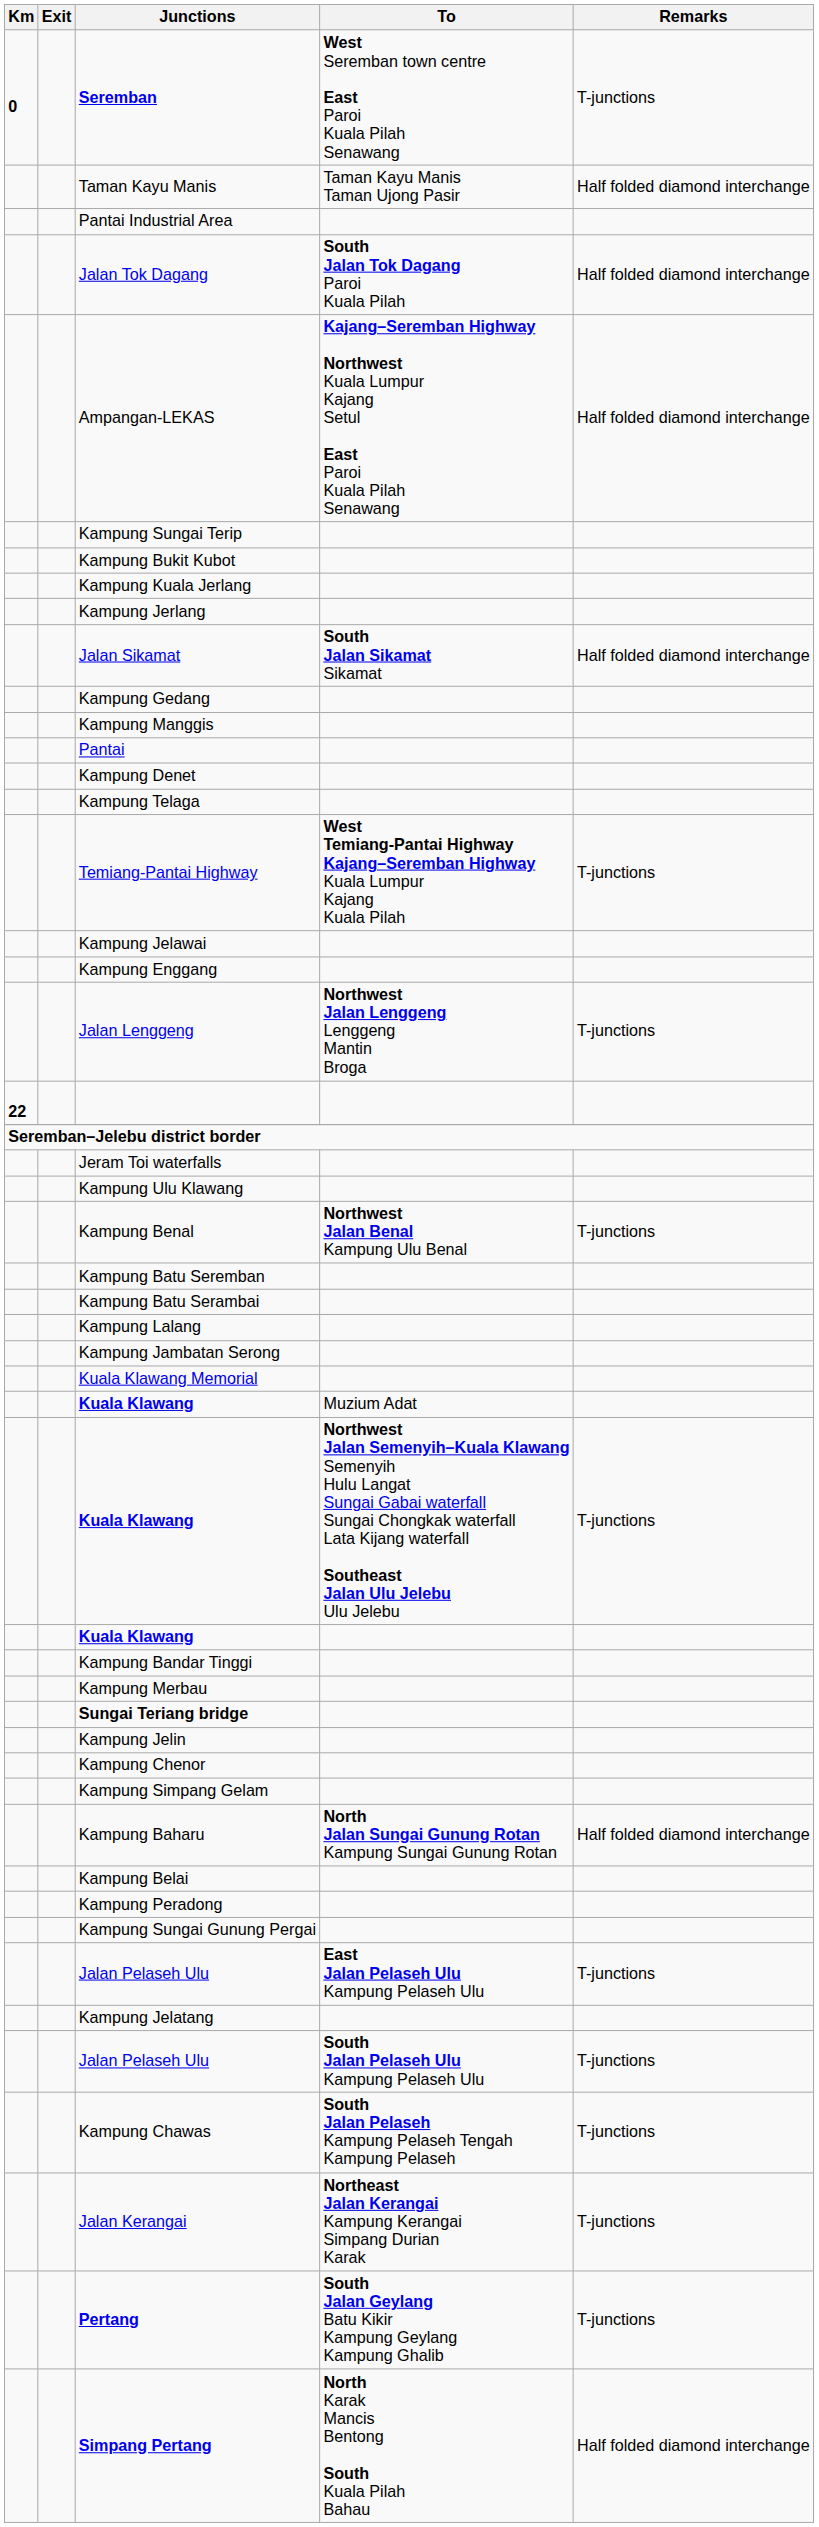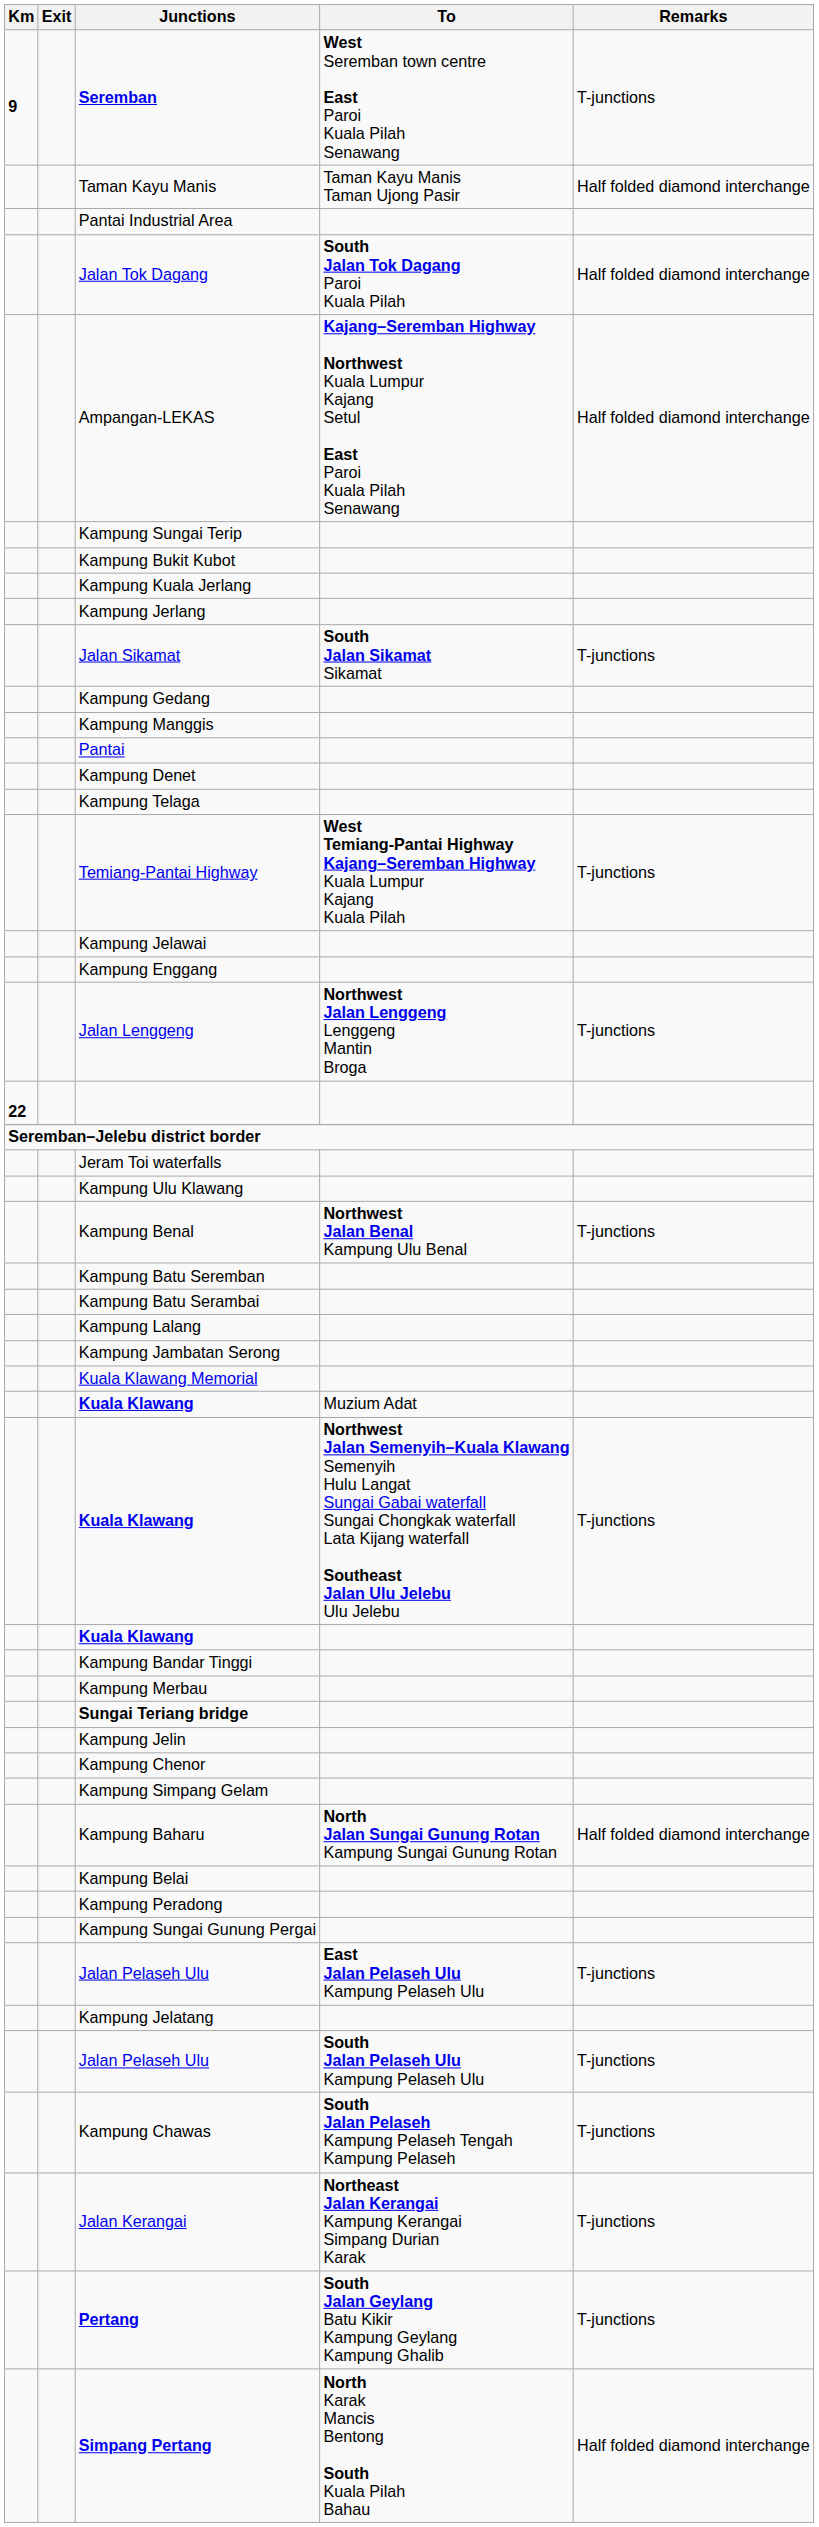 <table class="wikitable">
 <tr>
 <th>Km</th>
 <th>Exit</th>
 <th>Junctions</th>
 <th>To</th>
 <th>Remarks</th>
 </tr>
 <tr>
-<td><br><strong>0</strong></td>
+<td><br><strong>9</strong></td>
 <td></td>
 <td><strong><a href='#'>Seremban</a></strong></td>
 <td><strong>West</strong><br> Seremban town centre<br><br><strong>East</strong><br> Paroi<br> Kuala Pilah<br> Senawang</td>
 <td>T-junctions</td>
 </tr>
 <tr>
 <td></td>
 <td></td>
 <td>Taman Kayu Manis</td>
 <td>Taman Kayu Manis<br>Taman Ujong Pasir</td>
 <td>Half folded diamond interchange</td>
 </tr>
 <tr>
 <td></td>
 <td></td>
 <td>Pantai Industrial Area</td>
 <td></td>
 <td></td>
 </tr>
 <tr>
 <td></td>
 <td></td>
 <td><a href='#'>Jalan Tok Dagang</a></td>
 <td><strong>South</strong><br> <strong><a href='#'>Jalan Tok Dagang</a></strong><br> Paroi<br> Kuala Pilah</td>
 <td>Half folded diamond interchange</td>
 </tr>
 <tr>
 <td></td>
 <td></td>
 <td>Ampangan-LEKAS</td>
 <td> <strong><a href='#'>Kajang–Seremban Highway</a></strong><br><br><strong>Northwest</strong><br>Kuala Lumpur<br>Kajang<br>Setul<br><br><strong>East</strong><br>Paroi<br>Kuala Pilah<br>Senawang</td>
 <td>Half folded diamond interchange</td>
 </tr>
 <tr>
 <td></td>
 <td></td>
 <td>Kampung Sungai Terip</td>
 <td></td>
 <td></td>
 </tr>
 <tr>
 <td></td>
 <td></td>
 <td>Kampung Bukit Kubot</td>
 <td></td>
 <td></td>
 </tr>
 <tr>
 <td></td>
 <td></td>
 <td>Kampung Kuala Jerlang</td>
 <td></td>
 <td></td>
 </tr>
 <tr>
 <td></td>
 <td></td>
 <td>Kampung Jerlang</td>
 <td></td>
 <td></td>
 </tr>
 <tr>
 <td></td>
 <td></td>
 <td><a href='#'>Jalan Sikamat</a></td>
 <td><strong>South</strong><br> <strong><a href='#'>Jalan Sikamat</a></strong><br>Sikamat</td>
-<td>Half folded diamond interchange</td>
+<td>T-junctions</td>
 </tr>
 <tr>
 <td></td>
 <td></td>
 <td>Kampung Gedang</td>
 <td></td>
 <td></td>
 </tr>
 <tr>
 <td></td>
 <td></td>
 <td>Kampung Manggis</td>
 <td></td>
 <td></td>
 </tr>
 <tr>
 <td></td>
 <td></td>
 <td><a href='#'>Pantai</a></td>
 <td></td>
 <td></td>
 </tr>
 <tr>
 <td></td>
 <td></td>
 <td>Kampung Denet</td>
 <td></td>
 <td></td>
 </tr>
 <tr>
 <td></td>
 <td></td>
 <td>Kampung Telaga</td>
 <td></td>
 <td></td>
 </tr>
 <tr>
 <td></td>
 <td></td>
 <td><a href='#'>Temiang-Pantai Highway</a></td>
 <td><strong>West</strong><br> <strong>Temiang-Pantai Highway</strong><br> <strong><a href='#'>Kajang–Seremban Highway</a></strong><br>Kuala Lumpur<br>Kajang<br>Kuala Pilah</td>
 <td>T-junctions</td>
 </tr>
 <tr>
 <td></td>
 <td></td>
 <td>Kampung Jelawai</td>
 <td></td>
 <td></td>
 </tr>
 <tr>
 <td></td>
 <td></td>
 <td>Kampung Enggang</td>
 <td></td>
 <td></td>
 </tr>
 <tr>
 <td></td>
 <td></td>
 <td><a href='#'>Jalan Lenggeng</a></td>
 <td><strong>Northwest</strong><br> <strong><a href='#'>Jalan Lenggeng</a></strong><br>Lenggeng<br>Mantin<br>Broga</td>
 <td>T-junctions</td>
 </tr>
 <tr | || ||Waterfalls|| ||                                                                                                                                    |->
 <td><br><strong>22</strong></td>
 <td></td>
 <td></td>
 <td></td>
 <td></td>
 </tr>
 <tr | || ||Bukit Tangga|| ||>
 </tr>
 <tr>
 <td style="width:600px" colspan="6" style="text-align:center; background:blue;"><strong><span>Seremban–Jelebu district border</span></strong></td>
 </tr>
 <tr>
 <td></td>
 <td></td>
 <td>Jeram Toi waterfalls</td>
 <td></td>
 <td></td>
 </tr>
 <tr>
 <td></td>
 <td></td>
 <td>Kampung Ulu Klawang</td>
 <td></td>
 <td></td>
 </tr>
 <tr>
 <td></td>
 <td></td>
 <td>Kampung Benal</td>
 <td><strong>Northwest</strong><br> <strong><a href='#'>Jalan Benal</a></strong><br>Kampung Ulu Benal</td>
 <td>T-junctions</td>
 </tr>
 <tr>
 <td></td>
 <td></td>
 <td>Kampung Batu Seremban</td>
 <td></td>
 <td></td>
 </tr>
 <tr>
 <td></td>
 <td></td>
 <td>Kampung Batu Serambai</td>
 <td></td>
 <td></td>
 </tr>
 <tr>
 <td></td>
 <td></td>
 <td>Kampung Lalang</td>
 <td></td>
 <td></td>
 </tr>
 <tr>
 <td></td>
 <td></td>
 <td>Kampung Jambatan Serong</td>
 <td></td>
 <td></td>
 </tr>
 <tr>
 <td></td>
 <td></td>
 <td><a href='#'>Kuala Klawang Memorial</a></td>
 <td></td>
 <td></td>
 </tr>
 <tr>
 <td></td>
 <td></td>
 <td><strong><a href='#'>Kuala Klawang</a></strong></td>
 <td>Muzium Adat</td>
 <td></td>
 </tr>
 <tr>
 <td></td>
 <td></td>
 <td><strong><a href='#'>Kuala Klawang</a></strong></td>
 <td><strong>Northwest</strong><br> <strong><a href='#'>Jalan Semenyih–Kuala Klawang</a></strong><br>Semenyih<br>Hulu Langat<br><a href='#'>Sungai Gabai waterfall</a><br>Sungai Chongkak waterfall<br>Lata Kijang waterfall<br><br><strong>Southeast</strong><br> <strong><a href='#'>Jalan Ulu Jelebu</a></strong><br>Ulu Jelebu</td>
 <td>T-junctions</td>
 </tr>
 <tr>
 <td></td>
 <td></td>
 <td><strong><a href='#'>Kuala Klawang</a></strong></td>
 <td></td>
 <td></td>
 </tr>
 <tr>
 <td></td>
 <td></td>
 <td>Kampung Bandar Tinggi</td>
 <td></td>
 <td></td>
 </tr>
 <tr>
 <td></td>
 <td></td>
 <td>Kampung Merbau</td>
 <td></td>
 <td></td>
 </tr>
 <tr>
 <td></td>
 <td></td>
 <td><strong>Sungai Teriang bridge</strong></td>
 <td></td>
 <td></td>
 </tr>
 <tr>
 <td></td>
 <td></td>
 <td>Kampung Jelin</td>
 <td></td>
 <td></td>
 </tr>
 <tr>
 <td></td>
 <td></td>
 <td>Kampung Chenor</td>
 <td></td>
 <td></td>
 </tr>
 <tr>
 <td></td>
 <td></td>
 <td>Kampung Simpang Gelam</td>
 <td></td>
 <td></td>
 </tr>
 <tr>
 <td></td>
 <td></td>
 <td>Kampung Baharu</td>
 <td><strong>North</strong><br> <strong><a href='#'>Jalan Sungai Gunung Rotan</a></strong><br>Kampung Sungai Gunung Rotan</td>
 <td>Half folded diamond interchange</td>
 </tr>
 <tr>
 <td></td>
 <td></td>
 <td>Kampung Belai</td>
 <td></td>
 <td></td>
 </tr>
 <tr>
 <td></td>
 <td></td>
 <td>Kampung Peradong</td>
 <td></td>
 <td></td>
 </tr>
 <tr>
 <td></td>
 <td></td>
 <td>Kampung Sungai Gunung Pergai</td>
 <td></td>
 <td></td>
 </tr>
 <tr>
 <td></td>
 <td></td>
 <td><a href='#'>Jalan Pelaseh Ulu</a></td>
 <td><strong>East</strong><br> <strong><a href='#'>Jalan Pelaseh Ulu</a></strong><br>Kampung Pelaseh Ulu</td>
 <td>T-junctions</td>
 </tr>
 <tr>
 <td></td>
 <td></td>
 <td>Kampung Jelatang</td>
 <td></td>
 <td></td>
 </tr>
 <tr>
 <td></td>
 <td></td>
 <td><a href='#'>Jalan Pelaseh Ulu</a></td>
 <td><strong>South</strong><br> <strong><a href='#'>Jalan Pelaseh Ulu</a></strong><br>Kampung Pelaseh Ulu</td>
 <td>T-junctions</td>
 </tr>
 <tr>
 <td></td>
 <td></td>
 <td>Kampung Chawas</td>
 <td><strong>South</strong><br> <strong><a href='#'>Jalan Pelaseh</a></strong><br>Kampung Pelaseh Tengah<br>Kampung Pelaseh</td>
 <td>T-junctions</td>
 </tr>
 <tr>
 <td></td>
 <td></td>
 <td><a href='#'>Jalan Kerangai</a></td>
 <td><strong>Northeast</strong><br> <strong><a href='#'>Jalan Kerangai</a></strong><br> Kampung Kerangai<br> Simpang Durian<br> Karak</td>
 <td>T-junctions</td>
 </tr>
 <tr>
 <td></td>
 <td></td>
 <td><strong><a href='#'>Pertang</a></strong></td>
 <td><strong>South</strong><br> <strong><a href='#'>Jalan Geylang</a></strong><br> Batu Kikir<br>Kampung Geylang<br>Kampung Ghalib</td>
 <td>T-junctions</td>
 </tr>
 <tr>
 <td></td>
 <td></td>
 <td><strong><a href='#'>Simpang Pertang</a></strong></td>
 <td><strong>North</strong><br> Karak<br> Mancis<br> Bentong<br><br><strong>South</strong><br> Kuala Pilah<br> Bahau</td>
 <td>Half folded diamond interchange</td>
 </tr>
 </table>
